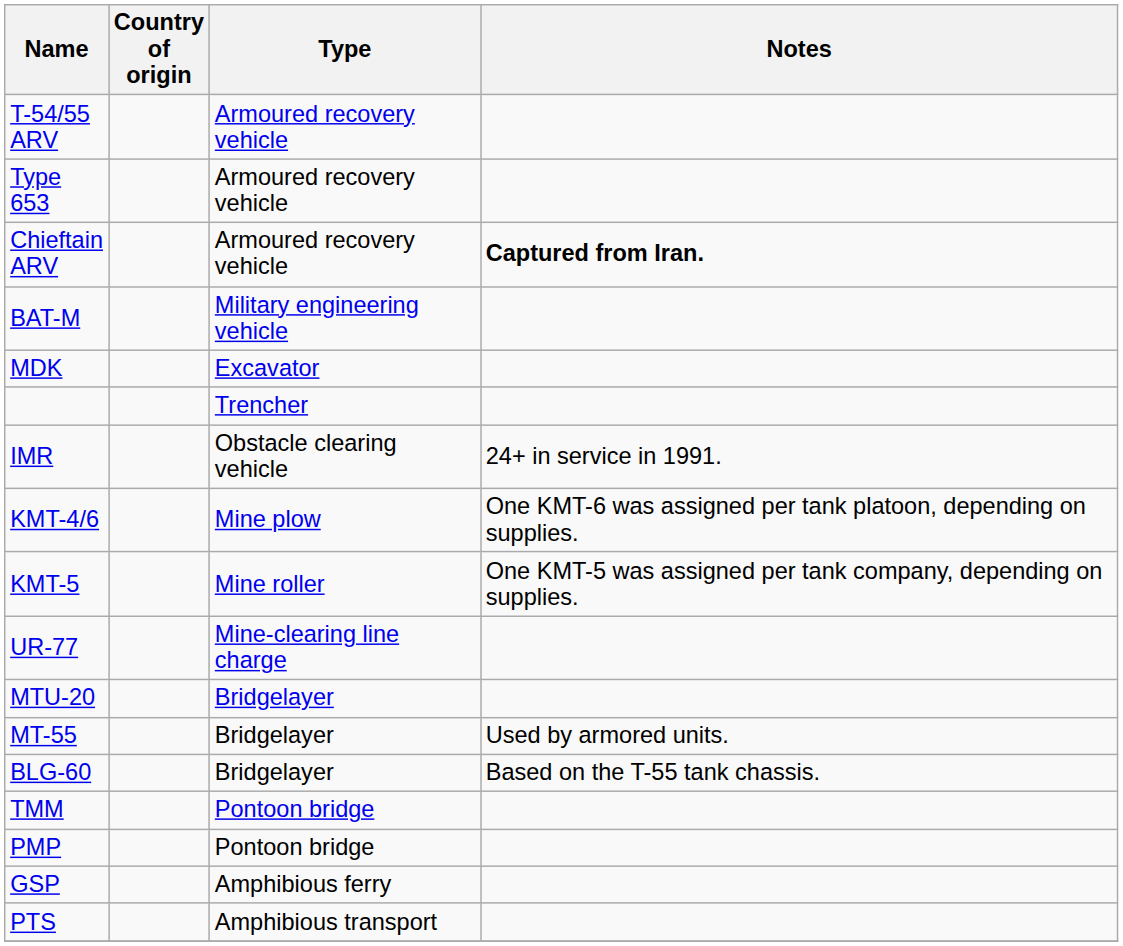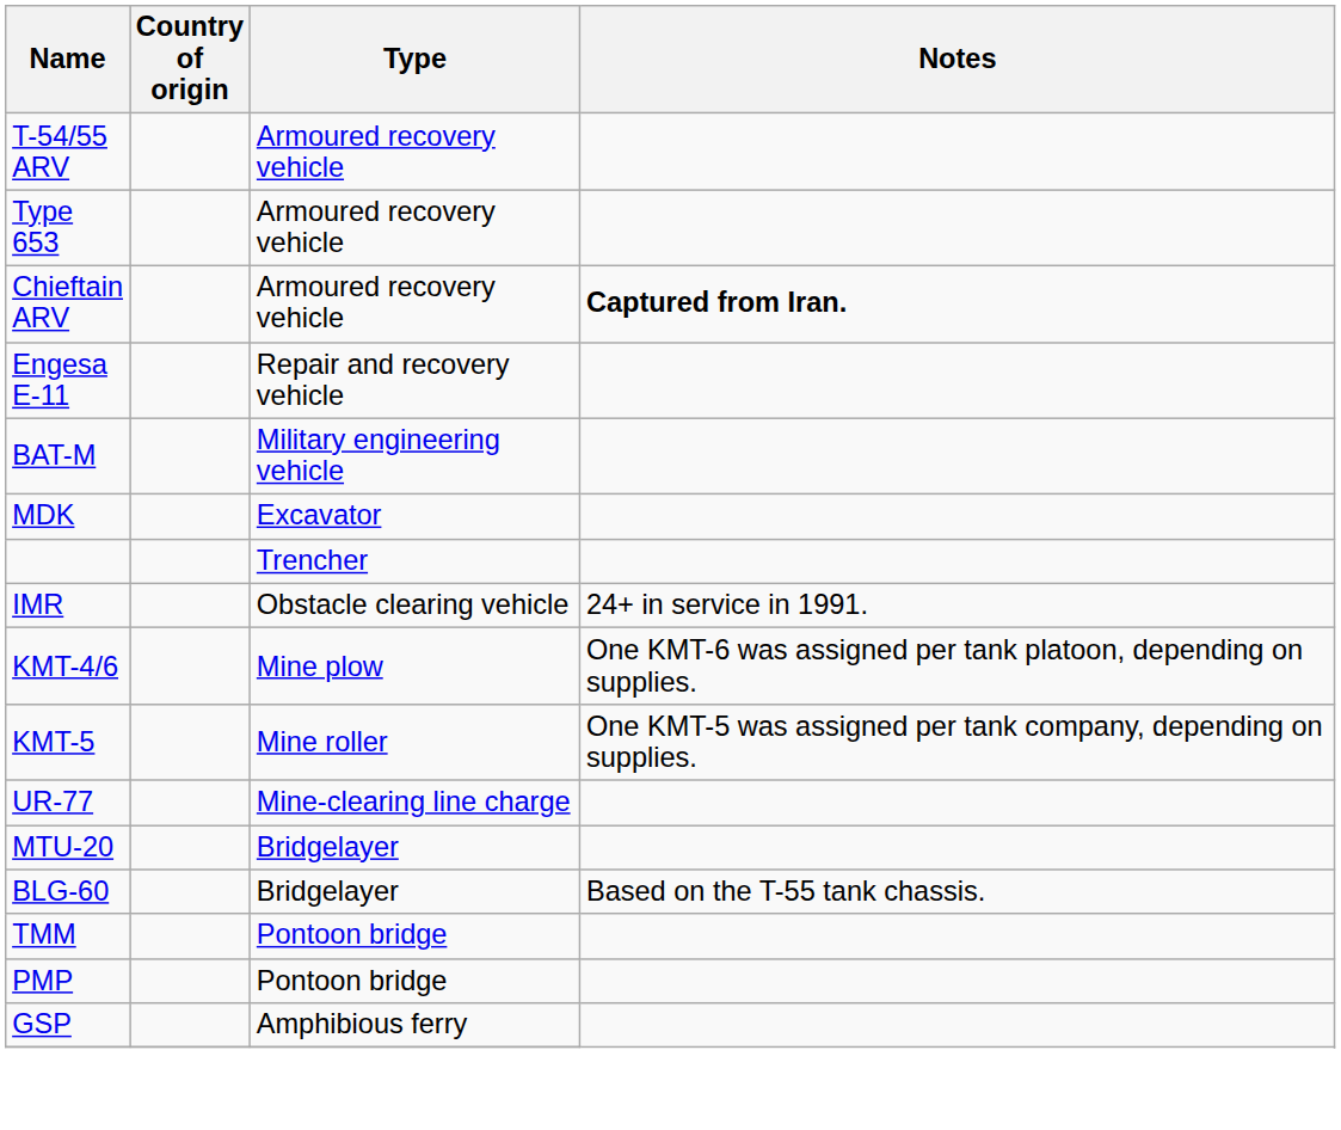 <table class="wikitable" border="0" width="60%">
 <tr>
 <th width="5%">Name</th>
 <th width="5%">Country of origin</th>
 <th>Type</th>
 <th>Notes</th>
 </tr>
 <tr>
 <td><a href='#'>T-54/55 ARV</a></td>
 <td></td>
 <td><a href='#'>Armoured recovery vehicle</a></td>
 <td></td>
 </tr>
 <tr>
 <td><a href='#'>Type 653</a></td>
 <td></td>
 <td>Armoured recovery vehicle</td>
 <td></td>
 </tr>
 <tr>
 <td><a href='#'>Chieftain ARV</a></td>
 <td></td>
 <td>Armoured recovery vehicle</td>
 <td><strong>Captured from Iran.</strong></td>
+</tr>
+<tr>
+<td><a href='#'>Engesa E-11</a></td>
+<td></td>
+<td>Repair and recovery vehicle</td>
+<td></td>
 </tr>
 <tr>
 <td><a href='#'>BAT-M</a></td>
 <td></td>
 <td><a href='#'>Military engineering vehicle</a></td>
 <td></td>
 </tr>
 <tr>
 <td><a href='#'>MDK</a></td>
 <td></td>
 <td><a href='#'>Excavator</a></td>
 <td></td>
 </tr>
 <tr>
 <td></td>
 <td></td>
 <td><a href='#'>Trencher</a></td>
 <td></td>
 </tr>
 <tr>
 <td><a href='#'>IMR</a></td>
 <td></td>
 <td>Obstacle clearing vehicle</td>
 <td>24+ in service in 1991.</td>
 </tr>
 <tr>
 <td><a href='#'>KMT-4/6</a></td>
 <td></td>
 <td><a href='#'>Mine plow</a></td>
 <td>One KMT-6 was assigned per tank platoon, depending on supplies.</td>
 </tr>
 <tr>
 <td><a href='#'>KMT-5</a></td>
 <td></td>
 <td><a href='#'>Mine roller</a></td>
 <td>One KMT-5 was assigned per tank company, depending on supplies.</td>
 </tr>
 <tr>
 <td><a href='#'>UR-77</a></td>
 <td></td>
 <td><a href='#'>Mine-clearing line charge</a></td>
 <td></td>
 </tr>
 <tr>
 <td><a href='#'>MTU-20</a></td>
 <td></td>
 <td><a href='#'>Bridgelayer</a></td>
 <td></td>
 </tr>
 <tr>
-<td><a href='#'>MT-55</a></td>
-<td></td>
-<td>Bridgelayer</td>
-<td>Used by armored units.</td>
-</tr>
-<tr>
 <td><a href='#'>BLG-60</a></td>
 <td></td>
 <td>Bridgelayer</td>
 <td>Based on the T-55 tank chassis.</td>
 </tr>
 <tr>
 <td><a href='#'>TMM</a></td>
 <td></td>
 <td><a href='#'>Pontoon bridge</a></td>
 <td></td>
 </tr>
 <tr>
 <td><a href='#'>PMP</a></td>
 <td></td>
 <td>Pontoon bridge</td>
 <td></td>
 </tr>
 <tr>
 <td><a href='#'>GSP</a></td>
 <td></td>
 <td>Amphibious ferry</td>
 </tr>
 <tr>
-<td><a href='#'>PTS</a></td>
-<td></td>
-<td>Amphibious transport</td>
-<td></td>
-</tr>
-<tr>
 </tr>
 </table>
